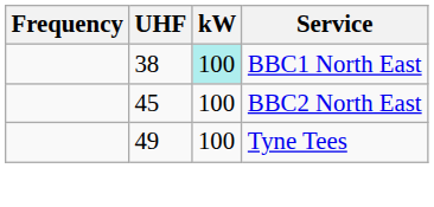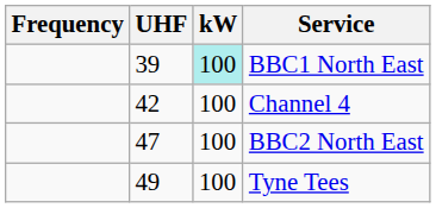 <table class="wikitable sortable">
 <tr>
 <th>Frequency</th>
 <th>UHF</th>
 <th>kW</th>
 <th>Service</th>
 </tr>
 <tr>
 <td></td>
-<td>38</td>
+<td>39</td>
 <td style="background: paleturquoise;">100</td>
 <td><a href='#'>BBC1 North East</a></td>
 </tr>
 <tr>
 <td></td>
-<td>45</td>
+<td>42</td>
+<td>100</td>
+<td><a href='#'>Channel 4</a></td>
+</tr>
+<tr>
+<td></td>
+<td>47</td>
 <td>100</td>
 <td><a href='#'>BBC2 North East</a></td>
 </tr>
 <tr>
 <td></td>
 <td>49</td>
 <td>100</td>
 <td><a href='#'>Tyne Tees</a></td>
 </tr>
 </table>
